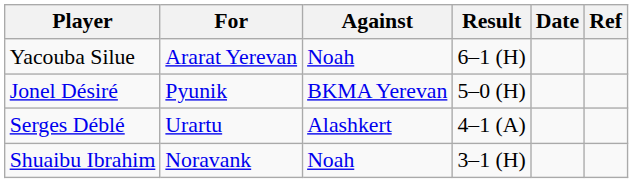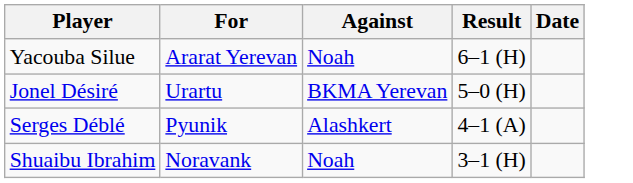 <table class="wikitable sortable">
 <tr>
 <th>Player</th>
 <th>For</th>
 <th>Against</th>
 <th style="text-align:center">Result</th>
 <th>Date</th>
-<th>Ref</th>
 </tr>
 <tr>
 <td> Yacouba Silue</td>
 <td><a href='#'>Ararat Yerevan</a></td>
 <td><a href='#'>Noah</a></td>
 <td style="text-align:center;">6–1 (H)</td>
 <td></td>
-<td></td>
 </tr>
 <tr>
 <td> <a href='#'>Jonel Désiré</a></td>
-<td><a href='#'>Pyunik</a></td>
+<td><a href='#'>Urartu</a></td>
 <td><a href='#'>BKMA Yerevan</a></td>
 <td style="text-align:center;">5–0 (H)</td>
-<td></td>
 <td></td>
 </tr>
 <tr>
 <td> <a href='#'>Serges Déblé</a></td>
-<td><a href='#'>Urartu</a></td>
+<td><a href='#'>Pyunik</a></td>
 <td><a href='#'>Alashkert</a></td>
 <td style="text-align:center;">4–1 (A)</td>
-<td></td>
 <td></td>
 </tr>
 <tr>
 <td> <a href='#'>Shuaibu Ibrahim</a></td>
 <td><a href='#'>Noravank</a></td>
 <td><a href='#'>Noah</a></td>
 <td style="text-align:center;">3–1 (H)</td>
 <td></td>
-<td></td>
 </tr>
 </table>
